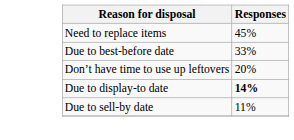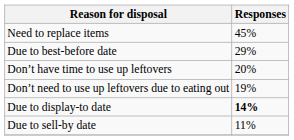 <table class="wikitable" border="1" style="float: right; margin-left: 2em;" cell-spacing="3">
 <tr>
 <th>Reason for disposal</th>
 <th>Responses</th>
 </tr>
 <tr>
 <td>Need to replace items</td>
 <td>45%</td>
 </tr>
 <tr>
 <td>Due to best-before date</td>
-<td>33%</td>
+<td>29%</td>
 </tr>
 <tr>
 <td>Don’t have time to use up leftovers</td>
 <td>20%</td>
+</tr>
+<tr>
+<td>Don’t need to use up leftovers due to eating out</td>
+<td>19%</td>
 </tr>
 <tr>
 <td>Due to display-to date</td>
 <td><strong>14%</strong></td>
 </tr>
 <tr>
 <td>Due to sell-by date</td>
 <td>11%</td>
 </tr>
 <tr>
 </tr>
 </table>
